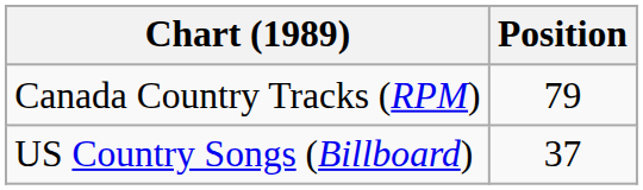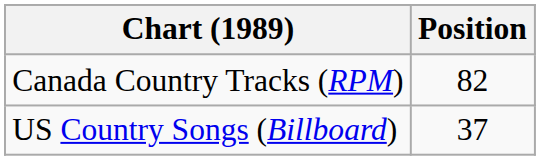 <table class="wikitable sortable">
 <tr>
 <th scope="col">Chart (1989)</th>
 <th scope="col">Position</th>
 </tr>
 <tr>
 <td>Canada Country Tracks (<em><a href='#'>RPM</a></em>)</td>
-<td align="center">79</td>
+<td align="center">82</td>
 </tr>
 <tr>
 <td>US <a href='#'>Country Songs</a> (<em><a href='#'>Billboard</a></em>)</td>
 <td align="center">37</td>
 </tr>
 </table>
